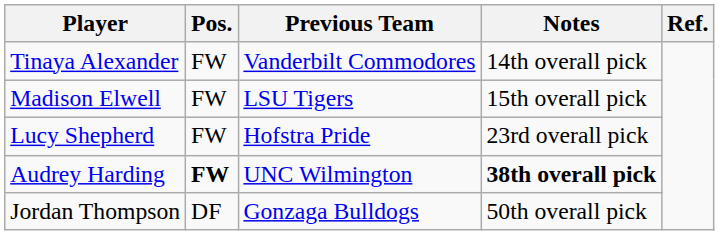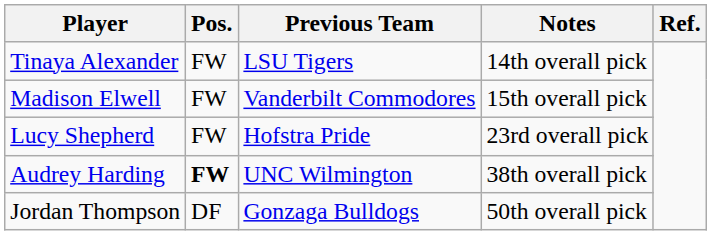 <table class="wikitable" style="text-align:left;">
 <tr>
 <th>Player</th>
 <th>Pos.</th>
 <th>Previous Team</th>
 <th>Notes</th>
 <th>Ref.</th>
 </tr>
 <tr>
 <td> <a href='#'>Tinaya Alexander</a></td>
 <td>FW</td>
-<td> <a href='#'>Vanderbilt Commodores</a></td>
+<td> <a href='#'>LSU Tigers</a></td>
 <td>14th overall pick</td>
 <td rowspan="5"></td>
 </tr>
 <tr>
 <td> <a href='#'>Madison Elwell</a></td>
 <td>FW</td>
-<td> <a href='#'>LSU Tigers</a></td>
+<td> <a href='#'>Vanderbilt Commodores</a></td>
 <td>15th overall pick</td>
 </tr>
 <tr>
 <td> <a href='#'>Lucy Shepherd</a></td>
 <td>FW</td>
 <td> <a href='#'>Hofstra Pride</a></td>
 <td>23rd overall pick</td>
 </tr>
 <tr>
 <td> <a href='#'>Audrey Harding</a></td>
 <td><strong>FW</strong></td>
 <td> <a href='#'>UNC Wilmington</a></td>
-<td><strong>38th overall pick</strong></td>
+<td>38th overall pick</td>
 </tr>
 <tr>
 <td> Jordan Thompson</td>
 <td>DF</td>
 <td> <a href='#'>Gonzaga Bulldogs</a></td>
 <td>50th overall pick</td>
 </tr>
 </table>
